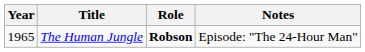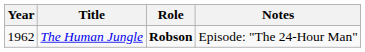 <table class="wikitable">
 <tr>
 <th>Year</th>
 <th>Title</th>
 <th>Role</th>
 <th>Notes</th>
 </tr>
 <tr>
-<td>1965</td>
+<td>1962</td>
 <td><em><a href='#'>The Human Jungle</a></em></td>
 <td><strong>Robson</strong></td>
 <td>Episode: "The 24-Hour Man"</td>
 </tr>
 </table>
